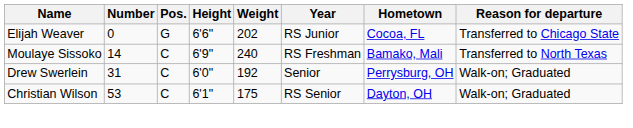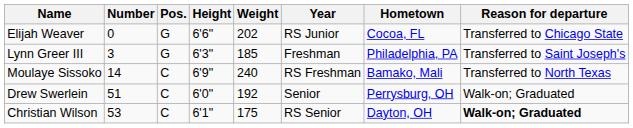 <table class="wikitable sortable" border="1">
 <tr>
 <th>Name</th>
 <th>Number</th>
 <th>Pos.</th>
 <th>Height</th>
 <th>Weight</th>
 <th>Year</th>
 <th>Hometown</th>
 <th class="unsortable">Reason for departure</th>
 </tr>
 <tr>
 <td>Elijah Weaver</td>
 <td>0</td>
 <td>G</td>
 <td>6'6"</td>
 <td>202</td>
 <td>RS Junior</td>
 <td><a href='#'>Cocoa, FL</a></td>
 <td>Transferred to <a href='#'>Chicago State</a></td>
 </tr>
 <tr>
+<td>Lynn Greer III</td>
+<td>3</td>
+<td>G</td>
+<td>6'3"</td>
+<td>185</td>
+<td>Freshman</td>
+<td><a href='#'>Philadelphia, PA</a></td>
+<td>Transferred to <a href='#'>Saint Joseph's</a></td>
+</tr>
+<tr>
 <td>Moulaye Sissoko</td>
 <td>14</td>
 <td>C</td>
 <td>6'9"</td>
 <td>240</td>
 <td>RS Freshman</td>
 <td><a href='#'>Bamako, Mali</a></td>
 <td>Transferred to <a href='#'>North Texas</a></td>
 </tr>
 <tr>
 <td>Drew Swerlein</td>
-<td>31</td>
+<td>51</td>
 <td>C</td>
 <td>6'0"</td>
 <td>192</td>
 <td>Senior</td>
 <td><a href='#'>Perrysburg, OH</a></td>
 <td>Walk-on; Graduated</td>
 </tr>
 <tr>
 <td>Christian Wilson</td>
 <td>53</td>
 <td>C</td>
 <td>6'1"</td>
 <td>175</td>
 <td>RS Senior</td>
 <td><a href='#'>Dayton, OH</a></td>
-<td>Walk-on; Graduated</td>
+<td><strong>Walk-on; Graduated</strong></td>
 </tr>
 </table>
